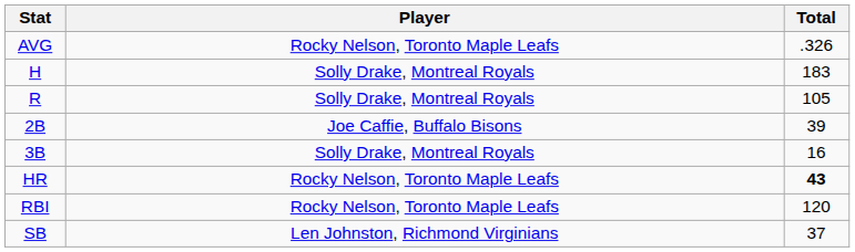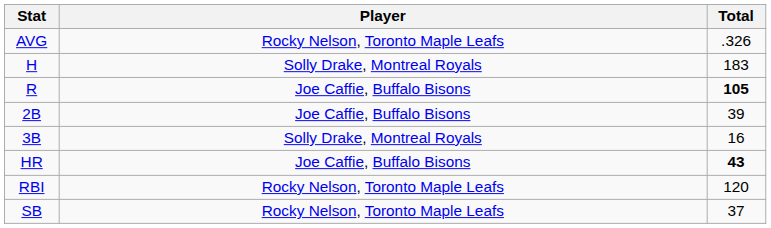 <table class="wikitable" width="40%" style="text-align:center;">
 <tr>
 <th width="5%">Stat</th>
 <th width="60%">Player</th>
 <th width="5%">Total</th>
 </tr>
 <tr>
 <td><a href='#'>AVG</a></td>
 <td><a href='#'>Rocky Nelson</a>, <a href='#'>Toronto Maple Leafs</a></td>
 <td>.326</td>
 </tr>
 <tr>
 <td><a href='#'>H</a></td>
 <td><a href='#'>Solly Drake</a>, <a href='#'>Montreal Royals</a></td>
 <td>183</td>
 </tr>
 <tr>
 <td><a href='#'>R</a></td>
-<td><a href='#'>Solly Drake</a>, <a href='#'>Montreal Royals</a></td>
-<td>105</td>
+<td><a href='#'>Joe Caffie</a>, <a href='#'>Buffalo Bisons</a></td>
+<td><strong>105</strong></td>
 </tr>
 <tr>
 <td><a href='#'>2B</a></td>
 <td><a href='#'>Joe Caffie</a>, <a href='#'>Buffalo Bisons</a></td>
 <td>39</td>
 </tr>
 <tr>
 <td><a href='#'>3B</a></td>
 <td><a href='#'>Solly Drake</a>, <a href='#'>Montreal Royals</a></td>
 <td>16</td>
 </tr>
 <tr>
 <td><a href='#'>HR</a></td>
-<td><a href='#'>Rocky Nelson</a>, <a href='#'>Toronto Maple Leafs</a></td>
+<td><a href='#'>Joe Caffie</a>, <a href='#'>Buffalo Bisons</a></td>
 <td><strong>43</strong></td>
 </tr>
 <tr>
 <td><a href='#'>RBI</a></td>
 <td><a href='#'>Rocky Nelson</a>, <a href='#'>Toronto Maple Leafs</a></td>
 <td>120</td>
 </tr>
 <tr>
 <td><a href='#'>SB</a></td>
-<td><a href='#'>Len Johnston</a>, <a href='#'>Richmond Virginians</a></td>
+<td><a href='#'>Rocky Nelson</a>, <a href='#'>Toronto Maple Leafs</a></td>
 <td>37</td>
 </tr>
 </table>
